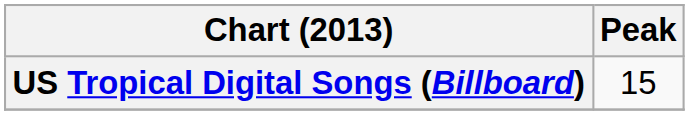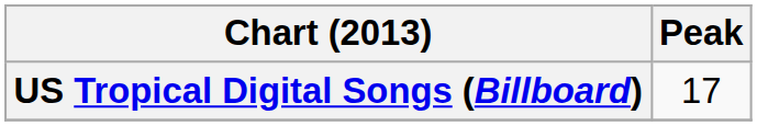 <table class="wikitable plainrowheaders" style="text-align:center;">
 <tr>
 <th scope="col">Chart (2013)</th>
 <th scope="col">Peak</th>
 </tr>
 <tr>
 <th scope="row">US <a href='#'>Tropical Digital Songs</a> (<em><a href='#'>Billboard</a></em>)</th>
-<td style="text-align:center;">15</td>
+<td style="text-align:center;">17</td>
 </tr>
 <tr>
 </tr>
 </table>
